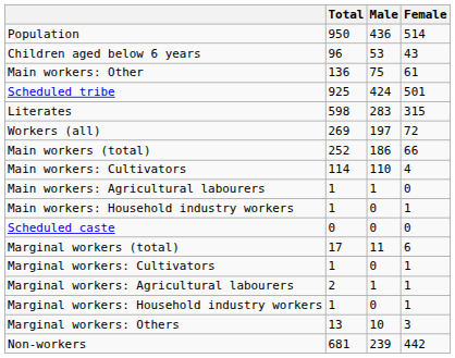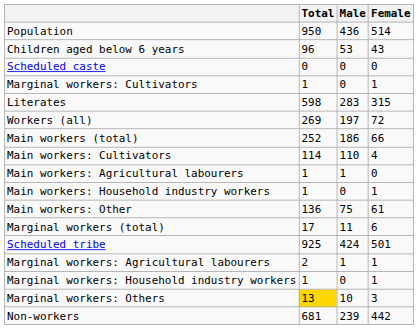 <table class="wikitable sortable">
 <tr>
 <th></th>
 <th>Total</th>
 <th>Male</th>
 <th>Female</th>
 </tr>
 <tr>
 <td>Population</td>
 <td>950</td>
 <td>436</td>
 <td>514</td>
 </tr>
 <tr>
 <td>Children aged below 6 years</td>
 <td>96</td>
 <td>53</td>
 <td>43</td>
 </tr>
 <tr>
-<td>Main workers: Other</td>
-<td>136</td>
-<td>75</td>
-<td>61</td>
+<td><a href='#'>Scheduled caste</a></td>
+<td>0</td>
+<td>0</td>
+<td>0</td>
 </tr>
 <tr>
-<td><a href='#'>Scheduled tribe</a></td>
-<td>925</td>
-<td>424</td>
-<td>501</td>
+<td>Marginal workers: Cultivators</td>
+<td>1</td>
+<td>0</td>
+<td>1</td>
 </tr>
 <tr>
 <td>Literates</td>
 <td>598</td>
 <td>283</td>
 <td>315</td>
 </tr>
 <tr>
 <td>Workers (all)</td>
 <td>269</td>
 <td>197</td>
 <td>72</td>
 </tr>
 <tr>
 <td>Main workers (total)</td>
 <td>252</td>
 <td>186</td>
 <td>66</td>
 </tr>
 <tr>
 <td>Main workers: Cultivators</td>
 <td>114</td>
 <td>110</td>
 <td>4</td>
 </tr>
 <tr>
 <td>Main workers: Agricultural labourers</td>
 <td>1</td>
 <td>1</td>
 <td>0</td>
 </tr>
 <tr>
 <td>Main workers: Household industry workers</td>
 <td>1</td>
 <td>0</td>
 <td>1</td>
 </tr>
 <tr>
-<td><a href='#'>Scheduled caste</a></td>
-<td>0</td>
-<td>0</td>
-<td>0</td>
+<td>Main workers: Other</td>
+<td>136</td>
+<td>75</td>
+<td>61</td>
 </tr>
 <tr>
 <td>Marginal workers (total)</td>
 <td>17</td>
 <td>11</td>
 <td>6</td>
 </tr>
 <tr>
-<td>Marginal workers: Cultivators</td>
-<td>1</td>
-<td>0</td>
-<td>1</td>
+<td><a href='#'>Scheduled tribe</a></td>
+<td>925</td>
+<td>424</td>
+<td>501</td>
 </tr>
 <tr>
 <td>Marginal workers: Agricultural labourers</td>
 <td>2</td>
 <td>1</td>
 <td>1</td>
 </tr>
 <tr>
 <td>Marginal workers: Household industry workers</td>
 <td>1</td>
 <td>0</td>
 <td>1</td>
 </tr>
 <tr>
 <td>Marginal workers: Others</td>
-<td>13</td>
+<td style="background: gold;">13</td>
 <td>10</td>
 <td>3</td>
 </tr>
 <tr>
 <td>Non-workers</td>
 <td>681</td>
 <td>239</td>
 <td>442</td>
 </tr>
 </table>
